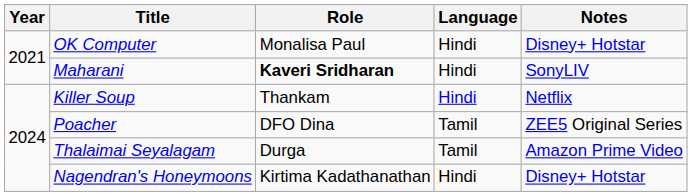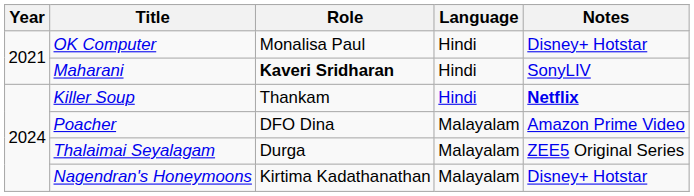 <table class="wikitable sortable">
 <tr>
 <th>Year</th>
 <th>Title</th>
 <th>Role</th>
 <th>Language</th>
 <th class="unsortable">Notes</th>
 </tr>
 <tr>
 <td rowspan=2>2021</td>
 <td><em><a href='#'>OK Computer</a></em></td>
 <td>Monalisa Paul</td>
 <td>Hindi</td>
 <td><a href='#'>Disney+ Hotstar</a></td>
 </tr>
 <tr>
 <td><em><a href='#'>Maharani</a></em></td>
 <td><strong>Kaveri Sridharan</strong></td>
 <td>Hindi</td>
 <td><a href='#'>SonyLIV</a></td>
 </tr>
 <tr>
 <td rowspan="4">2024</td>
 <td><em><a href='#'>Killer Soup</a></em></td>
 <td>Thankam</td>
 <td><a href='#'>Hindi</a></td>
-<td><a href='#'>Netflix</a></td>
+<td><strong><a href='#'>Netflix</a></strong></td>
 </tr>
 <tr>
 <td><em><a href='#'>Poacher</a></em></td>
 <td>DFO Dina</td>
-<td>Tamil</td>
-<td><a href='#'>ZEE5</a> Original Series</td>
+<td>Malayalam</td>
+<td><a href='#'>Amazon Prime Video</a></td>
 </tr>
 <tr>
 <td><em><a href='#'>Thalaimai Seyalagam</a></em></td>
 <td>Durga</td>
-<td>Tamil</td>
-<td><a href='#'>Amazon Prime Video</a></td>
+<td>Malayalam</td>
+<td><a href='#'>ZEE5</a> Original Series</td>
 </tr>
 <tr>
 <td><em><a href='#'>Nagendran's Honeymoons</a></em></td>
 <td>Kirtima Kadathanathan</td>
-<td>Hindi</td>
+<td>Malayalam</td>
 <td><a href='#'>Disney+ Hotstar</a></td>
 </tr>
 </table>
